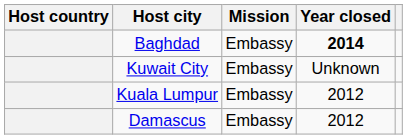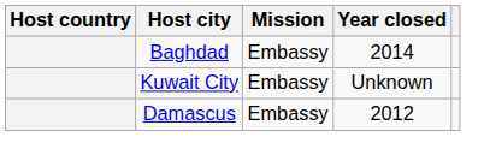 <table class="wikitable plainrowheaders" style="text-align:center;">
 <tr>
 <th scope="col">Host country</th>
 <th scope="col">Host city</th>
 <th scope="col">Mission</th>
 <th scope="col">Year closed</th>
 <th scope="col"></th>
 </tr>
 <tr>
 <th scope="row"></th>
 <td><a href='#'>Baghdad</a></td>
 <td>Embassy</td>
-<td><strong>2014</strong></td>
+<td>2014</td>
 <td></td>
 </tr>
 <tr>
 <th scope="row"></th>
 <td><a href='#'>Kuwait City</a></td>
 <td>Embassy</td>
 <td>Unknown</td>
 <td></td>
 </tr>
 <tr>
 <th scope="row"></th>
-<td><a href='#'>Kuala Lumpur</a></td>
-<td>Embassy</td>
-<td>2012</td>
-<td></td>
-</tr>
-<tr>
-<th scope="row"></th>
 <td><a href='#'>Damascus</a></td>
 <td>Embassy</td>
 <td>2012</td>
 <td></td>
 </tr>
 </table>
